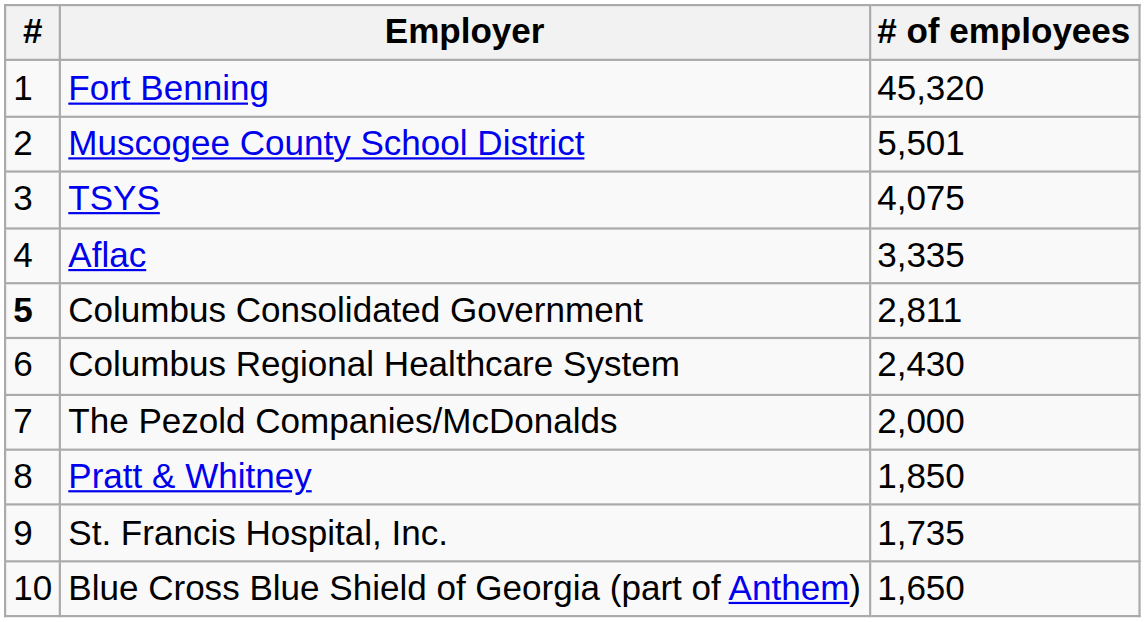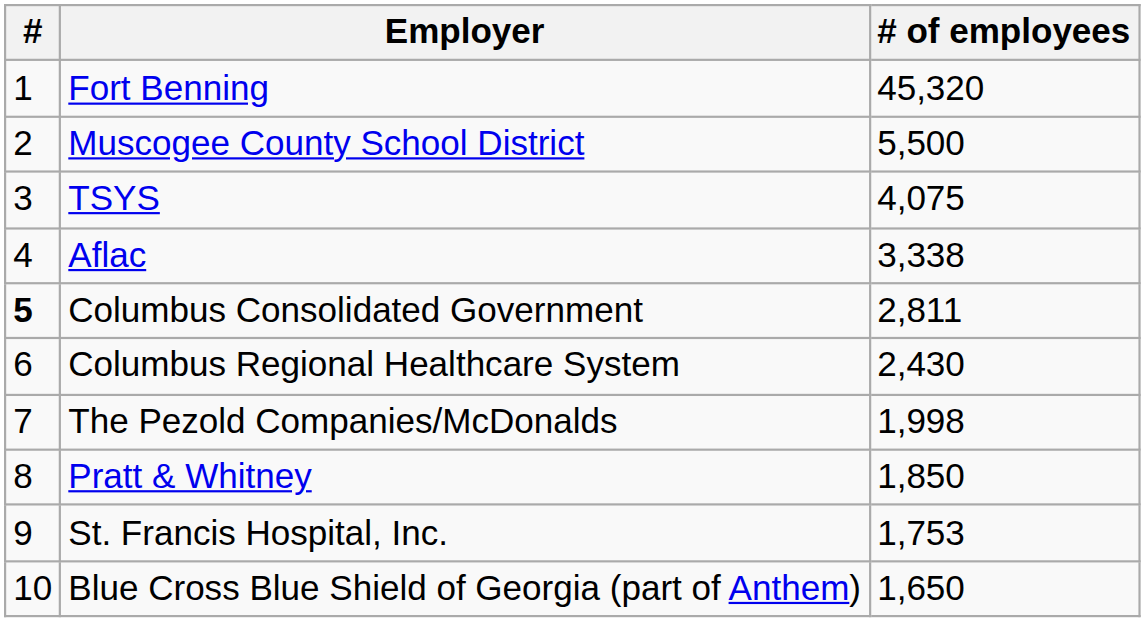 <table class="wikitable">
 <tr>
 <th>#</th>
 <th>Employer</th>
 <th># of employees</th>
 </tr>
 <tr>
 <td>1</td>
 <td><a href='#'>Fort Benning</a></td>
 <td>45,320</td>
 </tr>
 <tr>
 <td>2</td>
 <td><a href='#'>Muscogee County School District</a></td>
-<td>5,501</td>
+<td>5,500</td>
 </tr>
 <tr>
 <td>3</td>
 <td><a href='#'>TSYS</a></td>
 <td>4,075</td>
 </tr>
 <tr>
 <td>4</td>
 <td><a href='#'>Aflac</a></td>
-<td>3,335</td>
+<td>3,338</td>
 </tr>
 <tr>
 <td><strong>5</strong></td>
 <td>Columbus Consolidated Government</td>
 <td>2,811</td>
 </tr>
 <tr>
 <td>6</td>
 <td>Columbus Regional Healthcare System</td>
 <td>2,430</td>
 </tr>
 <tr>
 <td>7</td>
 <td>The Pezold Companies/McDonalds</td>
-<td>2,000</td>
+<td>1,998</td>
 </tr>
 <tr>
 <td>8</td>
 <td><a href='#'>Pratt & Whitney</a></td>
 <td>1,850</td>
 </tr>
 <tr>
 <td>9</td>
 <td>St. Francis Hospital, Inc.</td>
-<td>1,735</td>
+<td>1,753</td>
 </tr>
 <tr>
 <td>10</td>
 <td>Blue Cross Blue Shield of Georgia (part of <a href='#'>Anthem</a>)</td>
 <td>1,650</td>
 </tr>
 </table>
